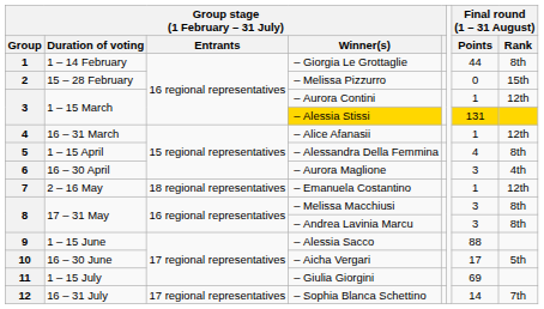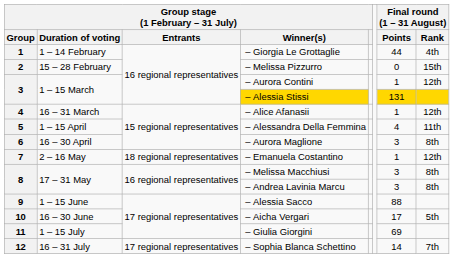 <table class="wikitable" style="font-size: 95%";>
 <tr>
 <th colspan=5>Group stage<br>(1 February – 31 July)</th>
 <td rowspan=16></td>
 <th colspan=2>Final round<br>(1 – 31 August)</th>
 </tr>
 <tr>
 <th>Group</th>
 <th>Duration of voting</th>
 <th>Entrants</th>
 <th>Winner(s)</th>
 <th></th>
 <th>Points</th>
 <th class=sortable>Rank</th>
 </tr>
 <tr>
 <th>1</th>
 <td>1 – 14 February</td>
 <td align=center rowspan=4>16 regional representatives</td>
 <td><strong></strong> – Giorgia Le Grottaglie</td>
 <td align=center></td>
 <td align=center>44</td>
-<td align=center>8th</td>
+<td align=center>4th</td>
 </tr>
 <tr>
 <th>2</th>
 <td>15 – 28 February</td>
 <td><strong></strong> – Melissa Pizzurro</td>
 <td align=center></td>
 <td align=center>0</td>
 <td align=center>15th</td>
 </tr>
 <tr>
 <th rowspan=2>3</th>
 <td rowspan=2>1 – 15 March</td>
 <td><strong></strong> – Aurora Contini</td>
 <td align=center rowspan=2></td>
 <td align=center>1</td>
 <td align=center>12th</td>
 </tr>
 <tr bgcolor=gold>
 <td><strong></strong> – Alessia Stissi</td>
 <td align=center>131</td>
 <td align=center></td>
 </tr>
 <tr>
 <th>4</th>
 <td>16 – 31 March</td>
 <td rowspan=3>15 regional representatives</td>
 <td><strong></strong> – Alice Afanasii</td>
 <td align=center></td>
 <td align=center>1</td>
 <td align=center>12th</td>
 </tr>
 <tr>
 <th>5</th>
 <td>1 – 15 April</td>
 <td><strong></strong> – Alessandra Della Femmina</td>
 <td align=center></td>
 <td align=center>4</td>
-<td align=center>8th</td>
+<td align=center>11th</td>
 </tr>
 <tr>
 <th>6</th>
 <td>16 – 30 April</td>
 <td><strong></strong> – Aurora Maglione</td>
 <td align=center></td>
 <td align=center>3</td>
-<td align=center>4th</td>
+<td align=center>8th</td>
 </tr>
 <tr>
 <th>7</th>
 <td>2 – 16 May</td>
 <td align=center>18 regional representatives</td>
 <td><strong></strong> – Emanuela Costantino</td>
 <td align=center></td>
 <td align=center>1</td>
 <td align=center>12th</td>
 </tr>
 <tr>
 <th rowspan=2>8</th>
 <td rowspan=2>17 – 31 May</td>
 <td rowspan=2>16 regional representatives</td>
 <td><strong></strong> – Melissa Macchiusi</td>
 <td align=center rowspan=2></td>
 <td align=center>3</td>
 <td align=center>8th</td>
 </tr>
 <tr>
 <td><strong></strong> – Andrea Lavinia Marcu</td>
 <td align=center>3</td>
 <td align=center>8th</td>
 </tr>
 <tr>
 <th>9</th>
 <td>1 – 15 June</td>
 <td rowspan=3>17 regional representatives</td>
 <td><strong></strong> – Alessia Sacco</td>
 <td align=center></td>
 <td align=center>88</td>
 <td align=center></td>
 </tr>
 <tr>
 <th>10</th>
 <td>16 – 30 June</td>
 <td><strong></strong> – Aicha Vergari</td>
 <td align=center></td>
 <td align=center>17</td>
 <td align=center>5th</td>
 </tr>
 <tr>
 <th>11</th>
 <td>1 – 15 July</td>
 <td><strong></strong> – Giulia Giorgini</td>
 <td align=center></td>
 <td align=center>69</td>
 <td align=center></td>
 </tr>
 <tr>
 <th>12</th>
 <td>16 – 31 July</td>
 <td>17 regional representatives</td>
 <td><strong></strong> – Sophia Blanca Schettino</td>
 <td align=center></td>
 <td align=center>14</td>
 <td align=center>7th</td>
 </tr>
 </table>
